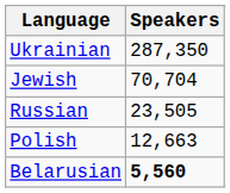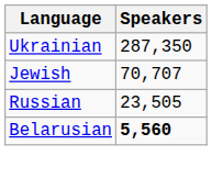 <table class="wikitable sortable plainrowheaders">
 <tr>
 <th scope="col">Language</th>
 <th scope="col">Speakers</th>
 </tr>
 <tr>
 <td><a href='#'>Ukrainian</a></td>
 <td>287,350</td>
 </tr>
 <tr>
 <td><a href='#'>Jewish</a></td>
-<td>70,704</td>
+<td>70,707</td>
 </tr>
 <tr>
 <td><a href='#'>Russian</a></td>
 <td>23,505</td>
 </tr>
 <tr>
-<td><a href='#'>Polish</a></td>
-<td>12,663</td>
-</tr>
-<tr>
 <td><a href='#'>Belarusian</a></td>
 <td><strong>5,560</strong></td>
 </tr>
 </table>
